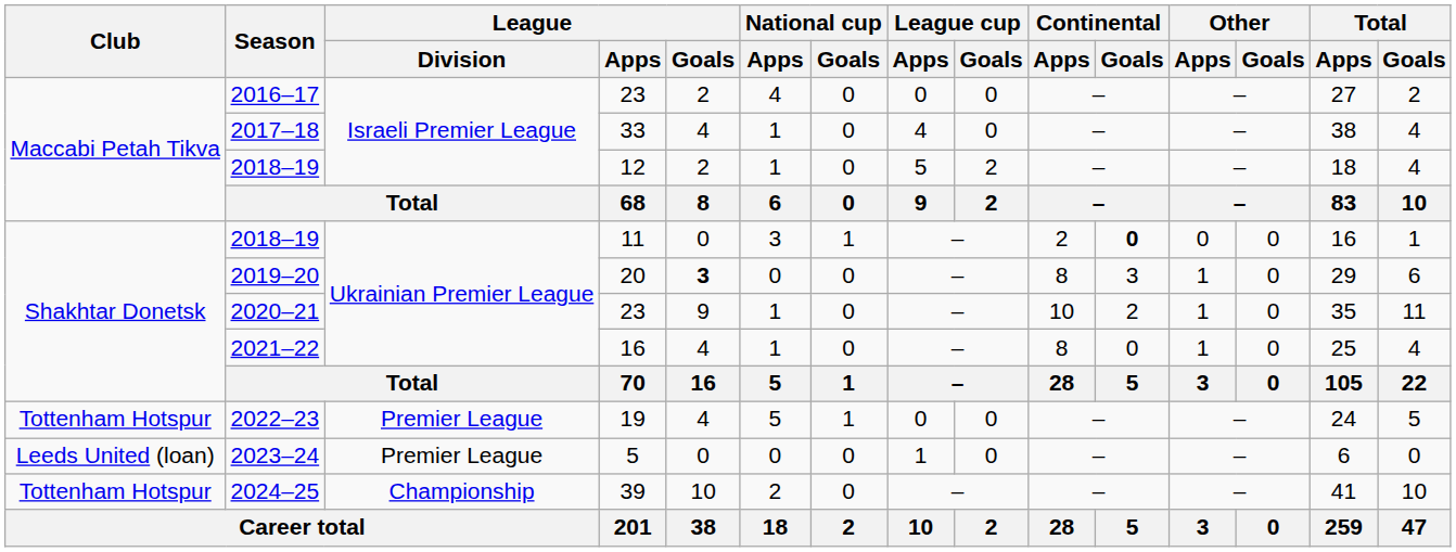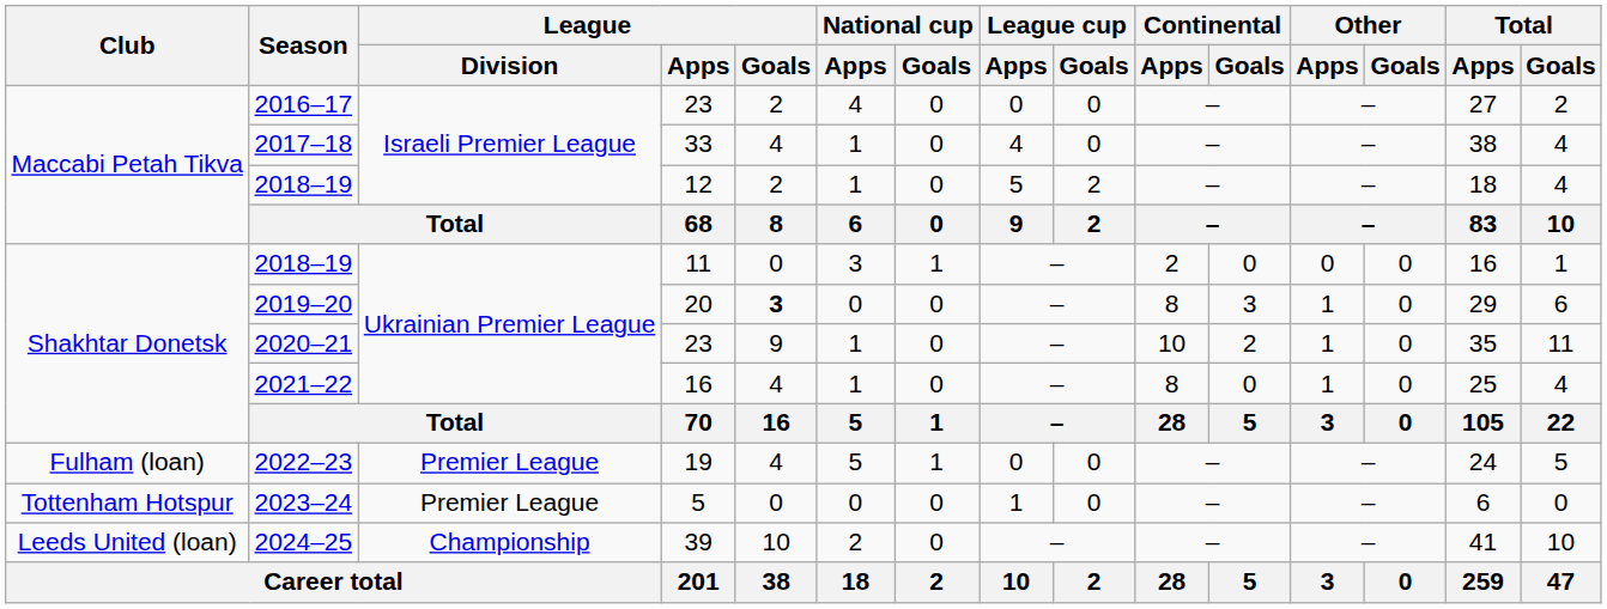 <table class="wikitable" style="text-align: center;">
 <tr>
 <th rowspan="2">Club</th>
 <th rowspan="2">Season</th>
 <th colspan="3">League</th>
 <th colspan="2">National cup</th>
 <th colspan="2">League cup</th>
 <th colspan="2">Continental</th>
 <th colspan="2">Other</th>
 <th colspan="2">Total</th>
 </tr>
 <tr>
 <th>Division</th>
 <th>Apps</th>
 <th>Goals</th>
 <th>Apps</th>
 <th>Goals</th>
 <th>Apps</th>
 <th>Goals</th>
 <th>Apps</th>
 <th>Goals</th>
 <th>Apps</th>
 <th>Goals</th>
 <th>Apps</th>
 <th>Goals</th>
 </tr>
 <tr>
 <td rowspan="4"><a href='#'>Maccabi Petah Tikva</a></td>
 <td><a href='#'>2016–17</a></td>
 <td rowspan="3"><a href='#'>Israeli Premier League</a></td>
 <td>23</td>
 <td>2</td>
 <td>4</td>
 <td>0</td>
 <td>0</td>
 <td>0</td>
 <td colspan="2">–</td>
 <td colspan="2">–</td>
 <td>27</td>
 <td>2</td>
 </tr>
 <tr>
 <td><a href='#'>2017–18</a></td>
 <td>33</td>
 <td>4</td>
 <td>1</td>
 <td>0</td>
 <td>4</td>
 <td>0</td>
 <td colspan="2">–</td>
 <td colspan="2">–</td>
 <td>38</td>
 <td>4</td>
 </tr>
 <tr>
 <td><a href='#'>2018–19</a></td>
 <td>12</td>
 <td>2</td>
 <td>1</td>
 <td>0</td>
 <td>5</td>
 <td>2</td>
 <td colspan="2">–</td>
 <td colspan="2">–</td>
 <td>18</td>
 <td>4</td>
 </tr>
 <tr>
 <th colspan="2">Total</th>
 <th>68</th>
 <th>8</th>
 <th>6</th>
 <th>0</th>
 <th>9</th>
 <th>2</th>
 <th colspan="2">–</th>
 <th colspan="2">–</th>
 <th>83</th>
 <th>10</th>
 </tr>
 <tr>
 <td rowspan="5"><a href='#'>Shakhtar Donetsk</a></td>
 <td><a href='#'>2018–19</a></td>
 <td rowspan="4"><a href='#'>Ukrainian Premier League</a></td>
 <td>11</td>
 <td>0</td>
 <td>3</td>
 <td>1</td>
 <td colspan="2">–</td>
 <td>2</td>
-<td><strong>0</strong></td>
+<td>0</td>
 <td>0</td>
 <td>0</td>
 <td>16</td>
 <td>1</td>
 </tr>
 <tr>
 <td><a href='#'>2019–20</a></td>
 <td>20</td>
 <td><strong>3</strong></td>
 <td>0</td>
 <td>0</td>
 <td colspan="2">–</td>
 <td>8</td>
 <td>3</td>
 <td>1</td>
 <td>0</td>
 <td>29</td>
 <td>6</td>
 </tr>
 <tr>
 <td><a href='#'>2020–21</a></td>
 <td>23</td>
 <td>9</td>
 <td>1</td>
 <td>0</td>
 <td colspan="2">–</td>
 <td>10</td>
 <td>2</td>
 <td>1</td>
 <td>0</td>
 <td>35</td>
 <td>11</td>
 </tr>
 <tr>
 <td><a href='#'>2021–22</a></td>
 <td>16</td>
 <td>4</td>
 <td>1</td>
 <td>0</td>
 <td colspan="2">–</td>
 <td>8</td>
 <td>0</td>
 <td>1</td>
 <td>0</td>
 <td>25</td>
 <td>4</td>
 </tr>
 <tr>
 <th colspan="2">Total</th>
 <th>70</th>
 <th>16</th>
 <th>5</th>
 <th>1</th>
 <th colspan="2">–</th>
 <th>28</th>
 <th>5</th>
 <th>3</th>
 <th>0</th>
 <th>105</th>
 <th>22</th>
 </tr>
 <tr>
-<td><a href='#'>Tottenham Hotspur</a></td>
+<td><a href='#'>Fulham</a> (loan)</td>
 <td><a href='#'>2022–23</a></td>
 <td><a href='#'>Premier League</a></td>
 <td>19</td>
 <td>4</td>
 <td>5</td>
 <td>1</td>
 <td>0</td>
 <td>0</td>
 <td colspan="2">–</td>
 <td colspan="2">–</td>
 <td>24</td>
 <td>5</td>
 </tr>
 <tr>
-<td><a href='#'>Leeds United</a> (loan)</td>
+<td><a href='#'>Tottenham Hotspur</a></td>
 <td><a href='#'>2023–24</a></td>
 <td>Premier League</td>
 <td>5</td>
 <td>0</td>
 <td>0</td>
 <td>0</td>
 <td>1</td>
 <td>0</td>
 <td colspan="2">–</td>
 <td colspan="2">–</td>
 <td>6</td>
 <td>0</td>
 </tr>
 <tr>
-<td><a href='#'>Tottenham Hotspur</a></td>
+<td><a href='#'>Leeds United</a> (loan)</td>
 <td><a href='#'>2024–25</a></td>
 <td><a href='#'>Championship</a></td>
 <td>39</td>
 <td>10</td>
 <td>2</td>
 <td>0</td>
 <td colspan="2">–</td>
 <td colspan="2">–</td>
 <td colspan="2">–</td>
 <td>41</td>
 <td>10</td>
 </tr>
 <tr>
 <th colspan="3">Career total</th>
 <th>201</th>
 <th>38</th>
 <th>18</th>
 <th>2</th>
 <th>10</th>
 <th>2</th>
 <th>28</th>
 <th>5</th>
 <th>3</th>
 <th>0</th>
 <th>259</th>
 <th>47</th>
 </tr>
 </table>
